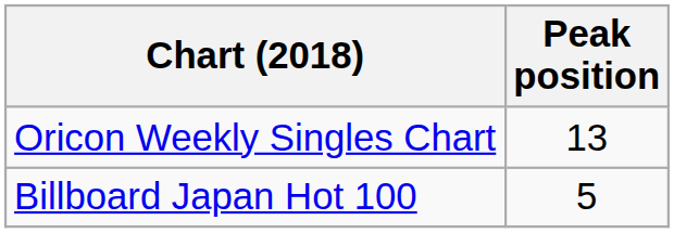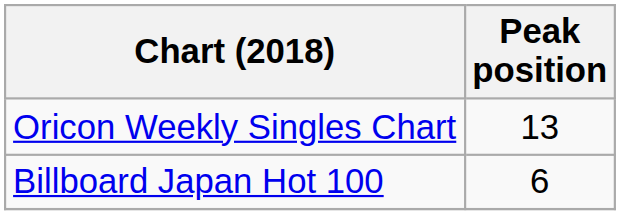 <table class="wikitable">
 <tr>
 <th>Chart (2018)</th>
 <th>Peak<br>position</th>
 </tr>
 <tr>
 <td><a href='#'>Oricon Weekly Singles Chart</a></td>
 <td align="center">13</td>
 </tr>
 <tr>
 <td><a href='#'>Billboard Japan Hot 100</a></td>
-<td align="center">5</td>
+<td align="center">6</td>
 </tr>
 <tr>
 </tr>
 </table>
